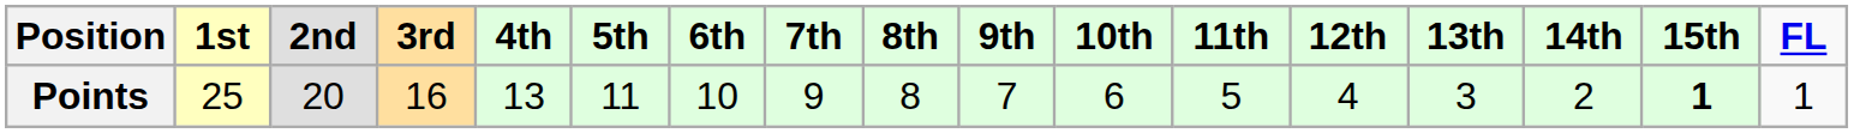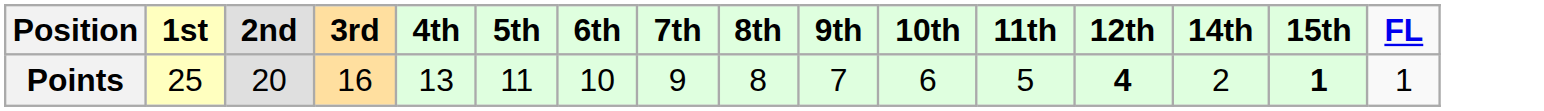 <table class="wikitable" style="font-size:85%; text-align:center">
 <tr>
 <th>Position</th>
 <td style="background:#ffffbf;"> <strong>1st</strong> </td>
 <td style="background:#dfdfdf;"> <strong>2nd</strong> </td>
 <td style="background:#ffdf9f;"> <strong>3rd</strong> </td>
 <td style="background:#dfffdf;"> <strong>4th</strong> </td>
 <td style="background:#dfffdf;"> <strong>5th</strong> </td>
 <td style="background:#dfffdf;"> <strong>6th</strong> </td>
 <td style="background:#dfffdf;"> <strong>7th</strong> </td>
 <td style="background:#dfffdf;"> <strong>8th</strong> </td>
 <td style="background:#dfffdf;"> <strong>9th</strong> </td>
 <td style="background:#dfffdf;"> <strong>10th</strong> </td>
 <td style="background:#dfffdf;"> <strong>11th</strong> </td>
 <td style="background:#dfffdf;"> <strong>12th</strong> </td>
-<td style="background:#dfffdf;"> <strong>13th</strong> </td>
 <td style="background:#dfffdf;"> <strong>14th</strong> </td>
 <td style="background:#dfffdf;"> <strong>15th</strong> </td>
 <td> <strong><a href='#'>FL</a></strong> </td>
 </tr>
 <tr>
 <th>Points</th>
 <td style="background:#ffffbf;">25</td>
 <td style="background:#dfdfdf;">20</td>
 <td style="background:#ffdf9f;">16</td>
 <td style="background:#dfffdf;">13</td>
 <td style="background:#dfffdf;">11</td>
 <td style="background:#dfffdf;">10</td>
 <td style="background:#dfffdf;">9</td>
 <td style="background:#dfffdf;">8</td>
 <td style="background:#dfffdf;">7</td>
 <td style="background:#dfffdf;">6</td>
 <td style="background:#dfffdf;">5</td>
-<td style="background:#dfffdf;">4</td>
-<td style="background:#dfffdf;">3</td>
+<td style="background:#dfffdf;"><strong>4</strong></td>
 <td style="background:#dfffdf;">2</td>
 <td style="background:#dfffdf;"><strong>1</strong></td>
 <td>1</td>
 </tr>
 </table>
